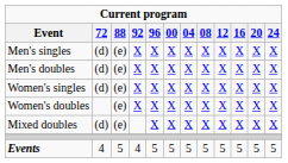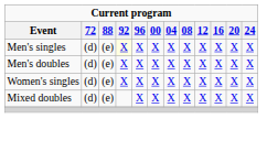 <table class="wikitable" style="text-align:center">
 <tr align=center>
 <td colspan=12 align=center><strong>Current program</strong></td>
 </tr>
 <tr align=center>
 <th>Event</th>
 <th><a href='#'>72</a></th>
 <th><a href='#'>88</a></th>
 <th><a href='#'>92</a></th>
 <th><a href='#'>96</a></th>
 <th><a href='#'>00</a></th>
 <th><a href='#'>04</a></th>
 <th><a href='#'>08</a></th>
 <th><a href='#'>12</a></th>
 <th><a href='#'>16</a></th>
 <th><a href='#'>20</a></th>
 <th><a href='#'>24</a></th>
 </tr>
 <tr>
 <td align=left>Men's singles</td>
 <td>(d)</td>
 <td>(e)</td>
-<td><a href='#'>X</a></td>
+<td style="background: lightyellow;"><a href='#'>X</a></td>
 <td><a href='#'>X</a></td>
 <td><a href='#'>X</a></td>
 <td><a href='#'>X</a></td>
 <td><a href='#'>X</a></td>
 <td><a href='#'>X</a></td>
 <td><a href='#'>X</a></td>
 <td><a href='#'>X</a></td>
 <td><a href='#'>X</a></td>
 </tr>
 <tr>
 <td align=left>Men's doubles</td>
 <td>(d)</td>
 <td>(e)</td>
 <td><a href='#'>X</a></td>
 <td><a href='#'>X</a></td>
 <td><a href='#'>X</a></td>
 <td><a href='#'>X</a></td>
 <td><a href='#'>X</a></td>
 <td><a href='#'>X</a></td>
 <td><a href='#'>X</a></td>
 <td><a href='#'>X</a></td>
 <td><a href='#'>X</a></td>
 </tr>
 <tr>
 <td align=left>Women's singles</td>
 <td>(d)</td>
 <td>(e)</td>
 <td><a href='#'>X</a></td>
 <td><a href='#'>X</a></td>
 <td><a href='#'>X</a></td>
 <td><a href='#'>X</a></td>
 <td><a href='#'>X</a></td>
 <td><a href='#'>X</a></td>
 <td><a href='#'>X</a></td>
 <td><a href='#'>X</a></td>
 <td><a href='#'>X</a></td>
 </tr>
 <tr>
-<td align=left>Women's doubles</td>
-<td></td>
-<td>(e)</td>
-<td><a href='#'>X</a></td>
-<td><a href='#'>X</a></td>
-<td><a href='#'>X</a></td>
-<td><a href='#'>X</a></td>
-<td><a href='#'>X</a></td>
-<td><a href='#'>X</a></td>
-<td><a href='#'>X</a></td>
-<td><a href='#'>X</a></td>
-<td><a href='#'>X</a></td>
-</tr>
-<tr>
 <td align=left>Mixed doubles</td>
 <td>(d)</td>
 <td>(e)</td>
 <td></td>
 <td><a href='#'>X</a></td>
 <td><a href='#'>X</a></td>
 <td><a href='#'>X</a></td>
 <td><a href='#'>X</a></td>
 <td><a href='#'>X</a></td>
 <td><a href='#'>X</a></td>
 <td><a href='#'>X</a></td>
 <td><a href='#'>X</a></td>
 </tr>
 <tr>
 </tr>
 <tr bgcolor=lightgray>
 <td colspan=12 align=center></td>
 </tr>
-<tr>
-<td align=left><strong><em>Events</em></strong></td>
-<td>4</td>
-<td>5</td>
-<td>4</td>
-<td>5</td>
-<td>5</td>
-<td>5</td>
-<td>5</td>
-<td>5</td>
-<td>5</td>
-<td>5</td>
-<td>5</td>
-</tr>
 </table>
